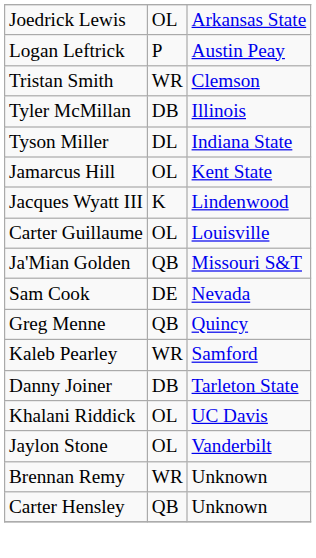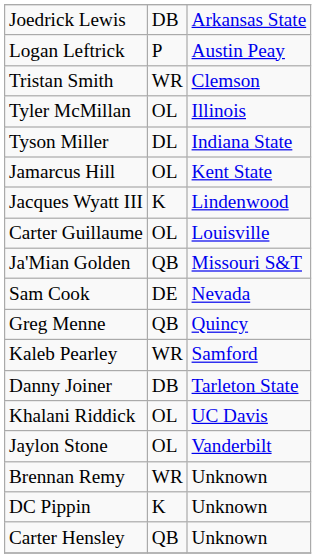 <table class="wikitable sortable">
 <tr>
 </tr>
 <tr>
 <td>Joedrick Lewis</td>
-<td>OL</td>
+<td>DB</td>
 <td><a href='#'>Arkansas State</a></td>
 </tr>
 <tr>
 <td>Logan Leftrick</td>
 <td>P</td>
 <td><a href='#'>Austin Peay</a></td>
 </tr>
 <tr>
 <td>Tristan Smith</td>
 <td>WR</td>
 <td><a href='#'>Clemson</a></td>
 </tr>
 <tr>
 <td>Tyler McMillan</td>
-<td>DB</td>
+<td>OL</td>
 <td><a href='#'>Illinois</a></td>
 </tr>
 <tr>
 <td>Tyson Miller</td>
 <td>DL</td>
 <td><a href='#'>Indiana State</a></td>
 </tr>
 <tr>
 <td>Jamarcus Hill</td>
 <td>OL</td>
 <td><a href='#'>Kent State</a></td>
 </tr>
 <tr>
 <td>Jacques Wyatt III</td>
 <td>K</td>
 <td><a href='#'>Lindenwood</a></td>
 </tr>
 <tr>
 <td>Carter Guillaume</td>
 <td>OL</td>
 <td><a href='#'>Louisville</a></td>
 </tr>
 <tr>
 <td>Ja'Mian Golden</td>
 <td>QB</td>
 <td><a href='#'>Missouri S&T</a></td>
 </tr>
 <tr>
 <td>Sam Cook</td>
 <td>DE</td>
 <td><a href='#'>Nevada</a></td>
 </tr>
 <tr>
 <td>Greg Menne</td>
 <td>QB</td>
 <td><a href='#'>Quincy</a></td>
 </tr>
 <tr>
 <td>Kaleb Pearley</td>
 <td>WR</td>
 <td><a href='#'>Samford</a></td>
 </tr>
 <tr>
 <td>Danny Joiner</td>
 <td>DB</td>
 <td><a href='#'>Tarleton State</a></td>
 </tr>
 <tr>
 <td>Khalani Riddick</td>
 <td>OL</td>
 <td><a href='#'>UC Davis</a></td>
 </tr>
 <tr>
 <td>Jaylon Stone</td>
 <td>OL</td>
 <td><a href='#'>Vanderbilt</a></td>
 </tr>
 <tr>
 <td>Brennan Remy</td>
 <td>WR</td>
 <td>Unknown</td>
 </tr>
 <tr>
+<td>DC Pippin</td>
+<td>K</td>
+<td>Unknown</td>
+</tr>
+<tr>
 <td>Carter Hensley</td>
 <td>QB</td>
 <td>Unknown</td>
 </tr>
 <tr>
 </tr>
 </table>
